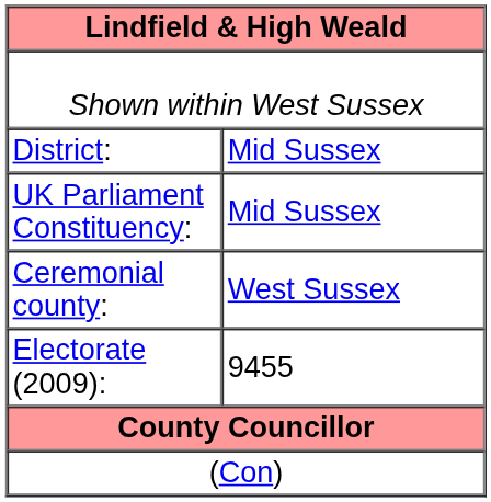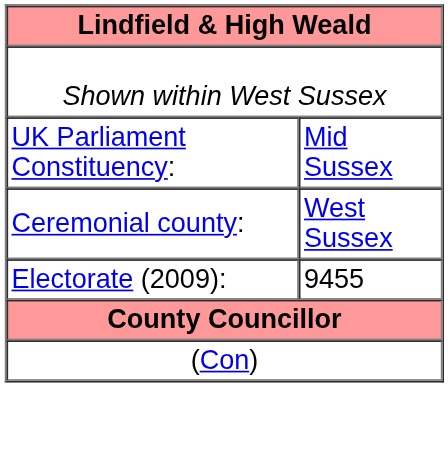 <table class="vcard" border=1 cellpadding=2 cellspacing=0 align=right width=260 style=margin-left:0.5em;>
 <tr>
 <th class="fn org" colspan=2 align=center bgcolor="#ff9999"><strong>Lindfield & High Weald</strong></th>
 </tr>
 <tr>
 <td colspan=2 align=center><br><em>Shown within West Sussex</em></td>
-</tr>
-<tr class="note">
-<td width="45%"><a href='#'>District</a>:</td>
-<td><a href='#'>Mid Sussex</a></td>
 </tr>
 <tr class="note">
 <td><a href='#'>UK Parliament Constituency</a>:</td>
 <td><a href='#'>Mid Sussex</a></td>
 </tr>
 <tr class="note">
 <td><a href='#'>Ceremonial county</a>:</td>
 <td><a href='#'>West Sussex</a></td>
 </tr>
 <tr class="note">
 <td><a href='#'>Electorate</a> (2009):</td>
 <td>9455</td>
 </tr>
 <tr>
 <th colspan=2 align=center bgcolor="#ff9999">County Councillor</th>
 </tr>
 <tr>
 <td colspan=2 align=center> (<a href='#'>Con</a>)</td>
 </tr>
 </table>
